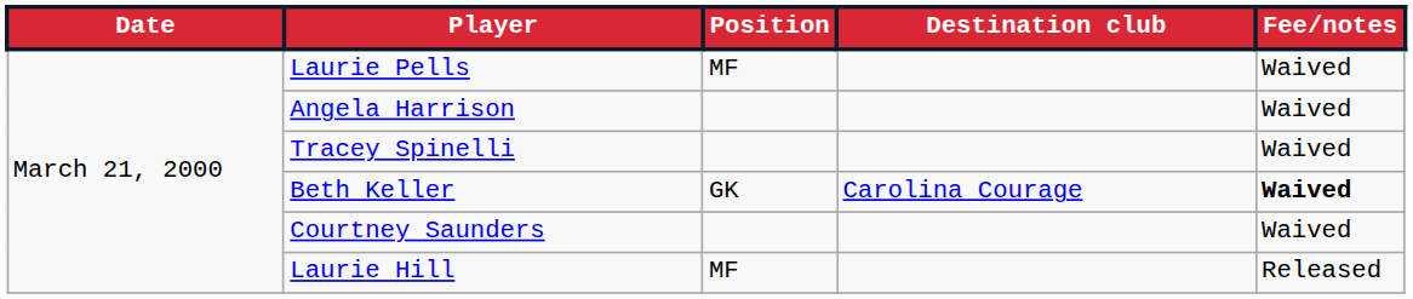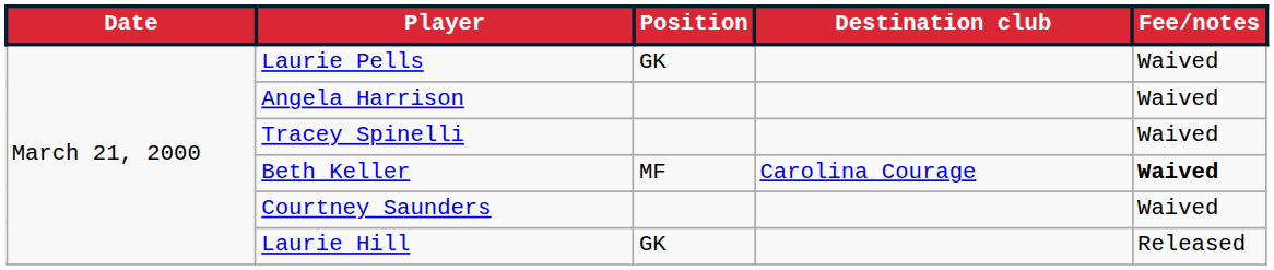 <table class="wikitable" style="text-align:left; font-size:95%;">
 <tr>
 <th style="background:#da2736; color:#FFFFFF; border:2px solid #041C2C;width:130px;">Date</th>
 <th style="background:#da2736; color:#FFFFFF; border:2px solid #041C2C;width:200px;">Player</th>
 <th style="background:#da2736; color:#FFFFFF; border:2px solid #041C2C;width:50px;">Position</th>
 <th style="background:#da2736; color:#FFFFFF; border:2px solid #041C2C;width:200px;">Destination club</th>
 <th style="background:#da2736; color:#FFFFFF; border:2px solid #041C2C;">Fee/notes</th>
 </tr>
 <tr>
 <td rowspan=6>March 21, 2000</td>
 <td> <a href='#'>Laurie Pells</a></td>
-<td>MF</td>
+<td>GK</td>
 <td></td>
 <td>Waived</td>
 </tr>
 <tr>
 <td> <a href='#'>Angela Harrison</a></td>
 <td></td>
 <td></td>
 <td>Waived</td>
 </tr>
 <tr>
 <td> <a href='#'>Tracey Spinelli</a></td>
 <td></td>
 <td></td>
 <td>Waived</td>
 </tr>
 <tr>
 <td> <a href='#'>Beth Keller</a></td>
-<td>GK</td>
+<td>MF</td>
 <td> <a href='#'>Carolina Courage</a></td>
 <td><strong>Waived</strong></td>
 </tr>
 <tr>
 <td> <a href='#'>Courtney Saunders</a></td>
 <td></td>
 <td></td>
 <td>Waived</td>
 </tr>
 <tr>
 <td> <a href='#'>Laurie Hill</a></td>
-<td>MF</td>
+<td>GK</td>
 <td></td>
 <td>Released</td>
 </tr>
 </table>
